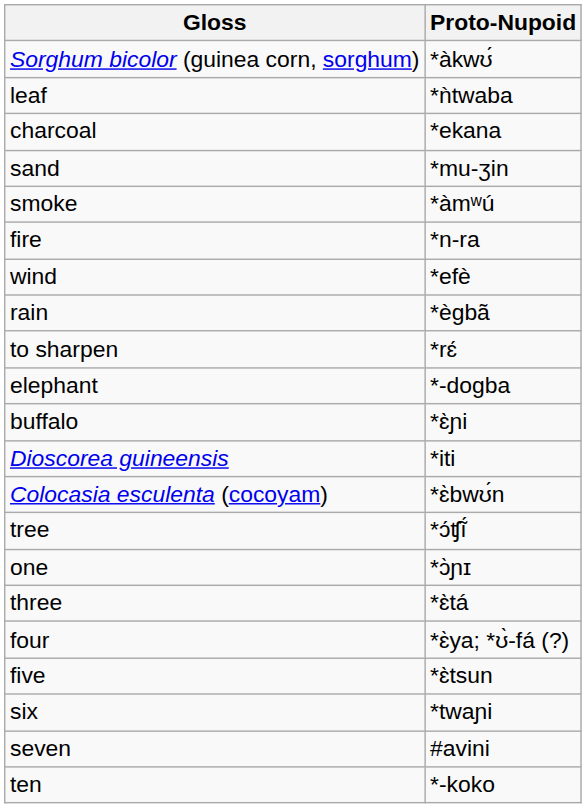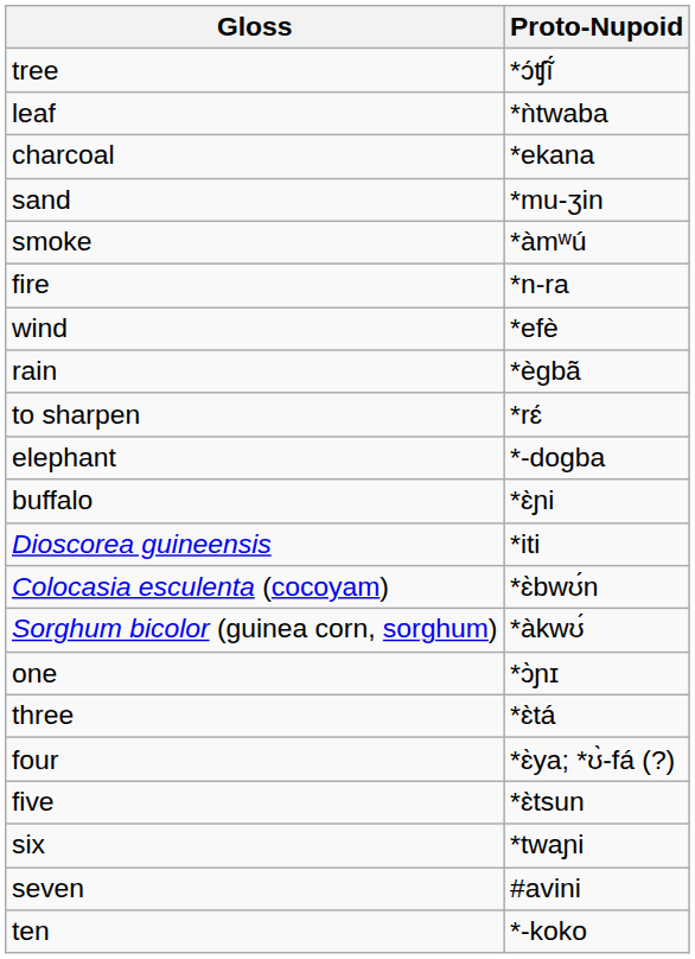 <table class="wikitable sortable">
 <tr>
 <th>Gloss</th>
 <th>Proto-Nupoid</th>
 </tr>
 <tr>
-<td><em><a href='#'>Sorghum bicolor</a></em> (guinea corn, <a href='#'>sorghum</a>)</td>
-<td>*àkwʊ́</td>
+<td>tree</td>
+<td>*ɔ́ʧĩ́</td>
 </tr>
 <tr>
 <td>leaf</td>
 <td>*ǹtwaba</td>
 </tr>
 <tr>
 <td>charcoal</td>
 <td>*ekana</td>
 </tr>
 <tr>
 <td>sand</td>
 <td>*mu-ʒin</td>
 </tr>
 <tr>
 <td>smoke</td>
 <td>*àmʷú</td>
 </tr>
 <tr>
 <td>fire</td>
 <td>*n-ra</td>
 </tr>
 <tr>
 <td>wind</td>
 <td>*efè</td>
 </tr>
 <tr>
 <td>rain</td>
 <td>*ègbã</td>
 </tr>
 <tr>
 <td>to sharpen</td>
 <td>*rɛ́</td>
 </tr>
 <tr>
 <td>elephant</td>
 <td>*-dogba</td>
 </tr>
 <tr>
 <td>buffalo</td>
 <td>*ɛ̀ɲi</td>
 </tr>
 <tr>
 <td><em><a href='#'>Dioscorea guineensis</a></em></td>
 <td>*iti</td>
 </tr>
 <tr>
 <td><em><a href='#'>Colocasia esculenta</a></em> (<a href='#'>cocoyam</a>)</td>
 <td>*ɛ̀bwʊ́n</td>
 </tr>
 <tr>
-<td>tree</td>
-<td>*ɔ́ʧĩ́</td>
+<td><em><a href='#'>Sorghum bicolor</a></em> (guinea corn, <a href='#'>sorghum</a>)</td>
+<td>*àkwʊ́</td>
 </tr>
 <tr>
 <td>one</td>
 <td>*ɔ̀ɲɪ</td>
 </tr>
 <tr>
 <td>three</td>
 <td>*ɛ̀tá</td>
 </tr>
 <tr>
 <td>four</td>
 <td>*ɛ̀ya; *ʊ̀-fá (?)</td>
 </tr>
 <tr>
 <td>five</td>
 <td>*ɛ̀tsun</td>
 </tr>
 <tr>
 <td>six</td>
 <td>*twaɲi</td>
 </tr>
 <tr>
 <td>seven</td>
 <td>#avini</td>
 </tr>
 <tr>
 <td>ten</td>
 <td>*-koko</td>
 </tr>
 </table>
